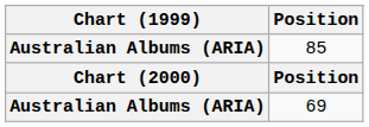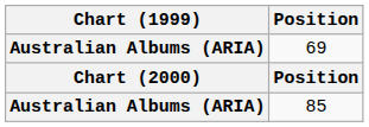 <table class="wikitable plainrowheaders" style="text-align:center">
 <tr>
 <th scope="col">Chart (1999)</th>
 <th scope="col">Position</th>
 </tr>
 <tr>
 <th scope="row">Australian Albums (ARIA)</th>
-<td>85</td>
+<td>69</td>
 </tr>
 <tr>
 <th scope="col">Chart (2000)</th>
 <th scope="col">Position</th>
 </tr>
 <tr>
 <th scope="row">Australian Albums (ARIA)</th>
-<td>69</td>
+<td>85</td>
 </tr>
 </table>
